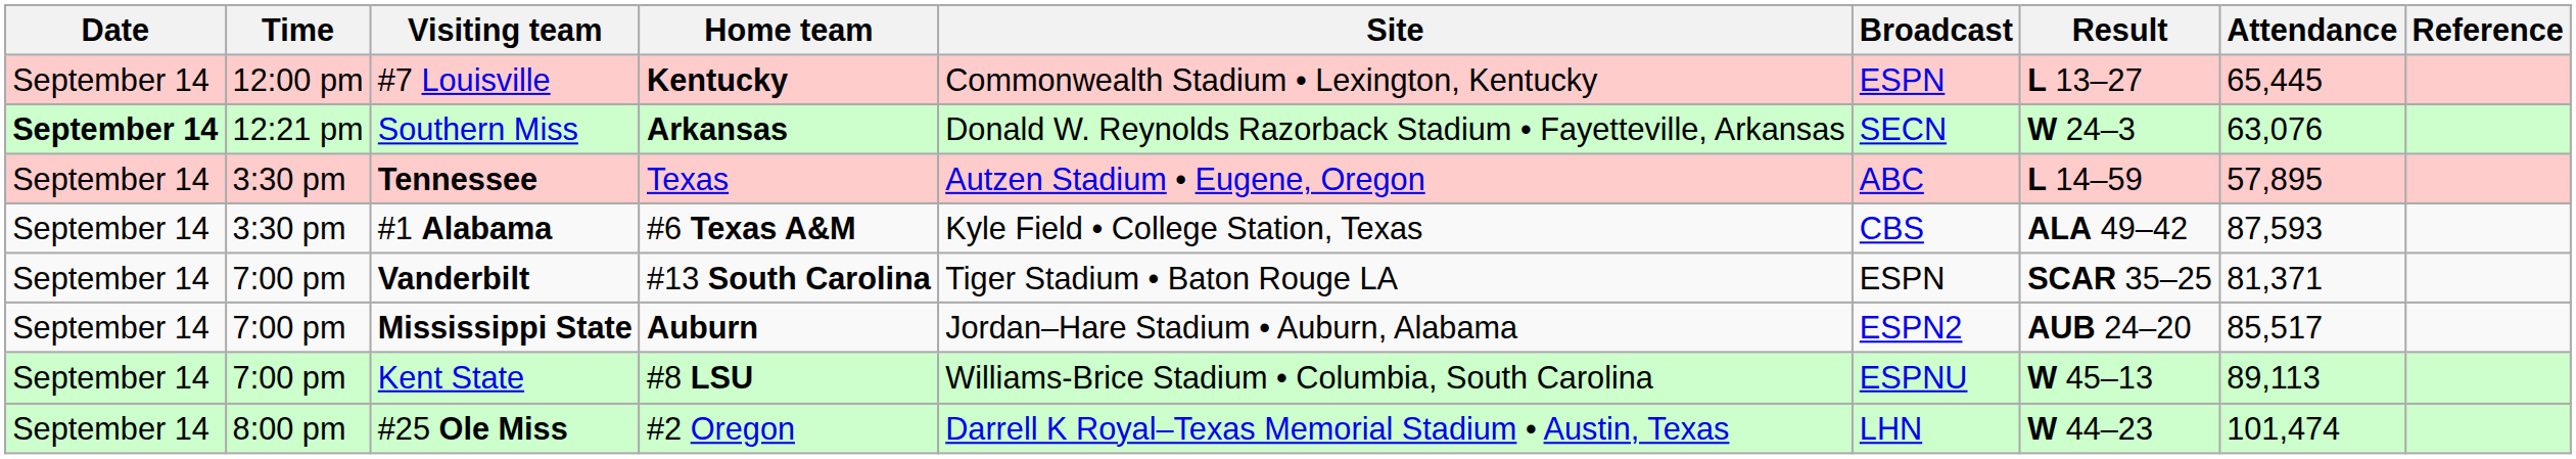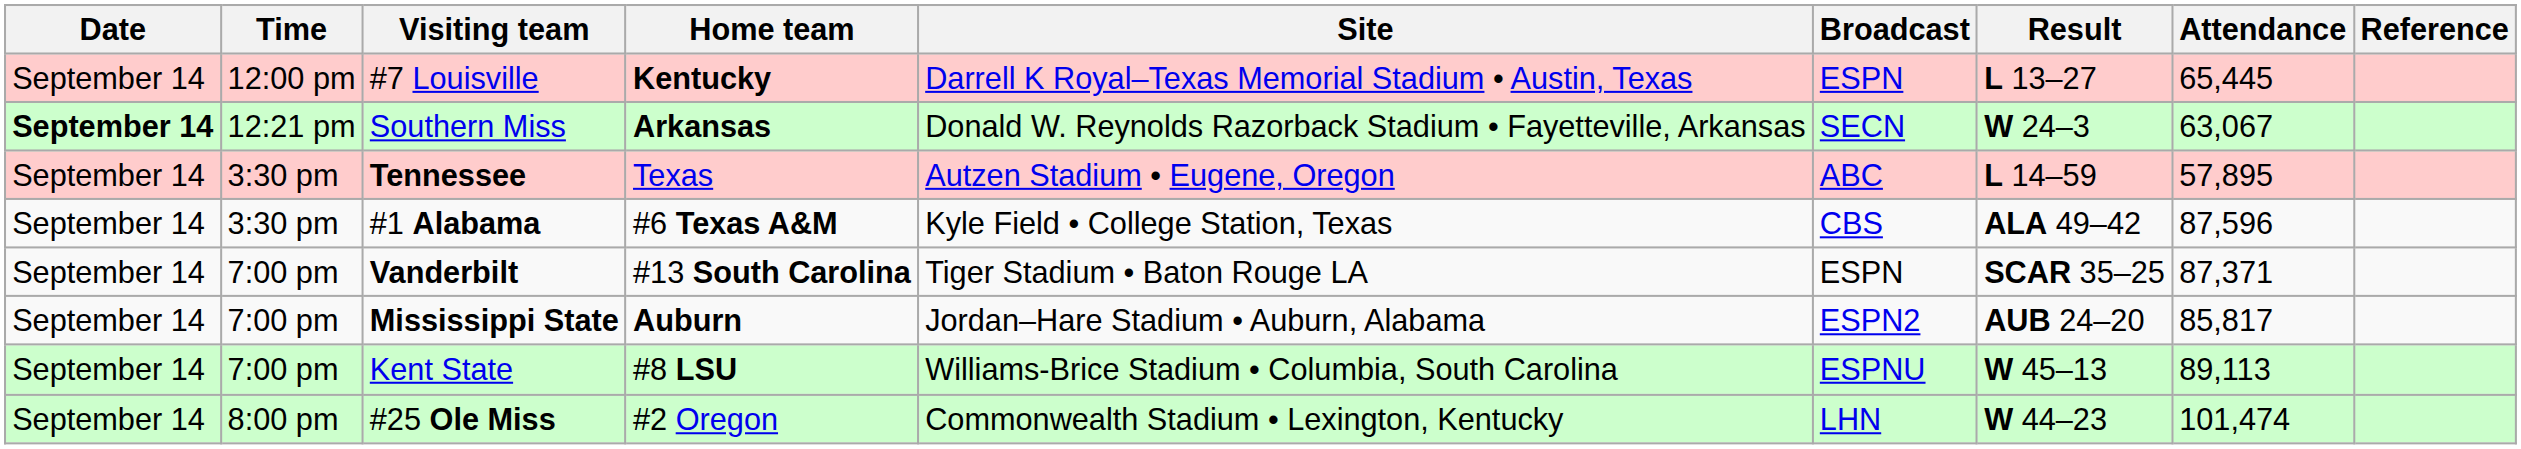 <table class="wikitable" style="font-size:95%;">
 <tr>
 <th>Date</th>
 <th>Time</th>
 <th>Visiting team</th>
 <th>Home team</th>
 <th>Site</th>
 <th>Broadcast</th>
 <th>Result</th>
 <th>Attendance</th>
 <th class="unsortable">Reference</th>
 </tr>
 <tr bgcolor=ffcccc>
 <td>September 14</td>
 <td>12:00 pm</td>
 <td>#7 <a href='#'>Louisville</a></td>
 <td><strong>Kentucky</strong></td>
-<td>Commonwealth Stadium • Lexington, Kentucky</td>
+<td><a href='#'>Darrell K Royal–Texas Memorial Stadium</a> • <a href='#'>Austin, Texas</a></td>
 <td><a href='#'>ESPN</a></td>
 <td><strong>L</strong> 13–27</td>
 <td>65,445</td>
 <td></td>
 </tr>
 <tr bgcolor=ccffcc>
 <td><strong>September 14</strong></td>
 <td>12:21 pm</td>
 <td><a href='#'>Southern Miss</a></td>
 <td><strong>Arkansas</strong></td>
 <td>Donald W. Reynolds Razorback Stadium • Fayetteville, Arkansas</td>
 <td><a href='#'>SECN</a></td>
 <td><strong>W</strong> 24–3</td>
-<td>63,076</td>
+<td>63,067</td>
 <td></td>
 </tr>
 <tr bgcolor=ffcccc>
 <td>September 14</td>
 <td>3:30 pm</td>
 <td><strong>Tennessee</strong></td>
 <td><a href='#'>Texas</a></td>
 <td><a href='#'>Autzen Stadium</a> • <a href='#'>Eugene, Oregon</a></td>
 <td><a href='#'>ABC</a></td>
 <td><strong>L</strong> 14–59</td>
 <td>57,895</td>
 <td></td>
 </tr>
 <tr bgcolor=>
 <td>September 14</td>
 <td>3:30 pm</td>
 <td>#1 <strong>Alabama</strong></td>
 <td>#6 <strong>Texas A&M</strong></td>
 <td>Kyle Field • College Station, Texas</td>
 <td><a href='#'>CBS</a></td>
 <td><strong>ALA</strong> 49–42</td>
-<td>87,593</td>
+<td>87,596</td>
 <td></td>
 </tr>
 <tr bgcolor=>
 <td>September 14</td>
 <td>7:00 pm</td>
 <td><strong>Vanderbilt</strong></td>
 <td>#13 <strong>South Carolina</strong></td>
 <td>Tiger Stadium • Baton Rouge LA</td>
 <td>ESPN</td>
 <td><strong>SCAR</strong> 35–25</td>
-<td>81,371</td>
+<td>87,371</td>
 <td></td>
 </tr>
 <tr bgcolor=>
 <td>September 14</td>
 <td>7:00 pm</td>
 <td><strong>Mississippi State</strong></td>
 <td><strong>Auburn</strong></td>
 <td>Jordan–Hare Stadium • Auburn, Alabama</td>
 <td><a href='#'>ESPN2</a></td>
 <td><strong>AUB</strong> 24–20</td>
-<td>85,517</td>
+<td>85,817</td>
 <td></td>
 </tr>
 <tr bgcolor=ccffcc>
 <td>September 14</td>
 <td>7:00 pm</td>
 <td><a href='#'>Kent State</a></td>
 <td>#8 <strong>LSU</strong></td>
 <td>Williams-Brice Stadium • Columbia, South Carolina</td>
 <td><a href='#'>ESPNU</a></td>
 <td><strong>W</strong> 45–13</td>
 <td>89,113</td>
 <td></td>
 </tr>
 <tr bgcolor=ccffcc>
 <td>September 14</td>
 <td>8:00 pm</td>
 <td>#25 <strong>Ole Miss</strong></td>
 <td>#2 <a href='#'>Oregon</a></td>
-<td><a href='#'>Darrell K Royal–Texas Memorial Stadium</a> • <a href='#'>Austin, Texas</a></td>
+<td>Commonwealth Stadium • Lexington, Kentucky</td>
 <td><a href='#'>LHN</a></td>
 <td><strong>W</strong> 44–23</td>
 <td>101,474</td>
 <td></td>
 </tr>
 </table>
